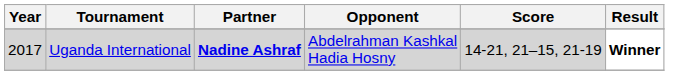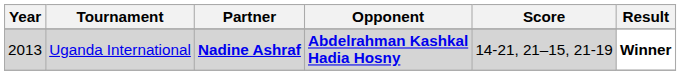 <table class="sortable wikitable" style="font-size: 90%;">
 <tr>
 <th>Year</th>
 <th>Tournament</th>
 <th>Partner</th>
 <th>Opponent</th>
 <th>Score</th>
 <th>Result</th>
 </tr>
 <tr>
 </tr>
 <tr style="background:#D5D5D5">
-<td align="center">2017</td>
+<td align="center">2013</td>
 <td align="left"><a href='#'>Uganda International</a></td>
 <td align="left"><strong> <a href='#'>Nadine Ashraf</a></strong></td>
-<td align="left"> <a href='#'>Abdelrahman Kashkal</a><br> <a href='#'>Hadia Hosny</a></td>
+<td align="left"><strong> <a href='#'>Abdelrahman Kashkal</a><br> <a href='#'>Hadia Hosny</a></strong></td>
 <td align="left">14-21, 21–15, 21-19</td>
 <td style="text-align:left; background:white"> <strong>Winner</strong></td>
 </tr>
 <tr>
 </tr>
 </table>
